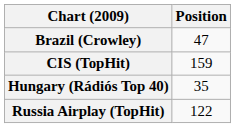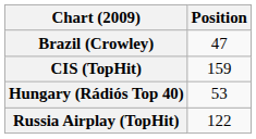 <table class="wikitable sortable plainrowheaders" style="text-align:center">
 <tr>
 <th>Chart (2009)</th>
 <th>Position</th>
 </tr>
 <tr>
 <th scope="row">Brazil (Crowley)</th>
 <td>47</td>
 </tr>
 <tr>
 <th scope="row">CIS (TopHit)</th>
 <td>159</td>
 </tr>
 <tr>
 <th scope="row">Hungary (Rádiós Top 40)</th>
-<td>35</td>
+<td>53</td>
 </tr>
 <tr>
 <th scope="row">Russia Airplay (TopHit)</th>
 <td>122</td>
 </tr>
 </table>
